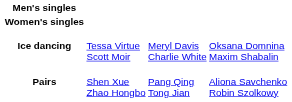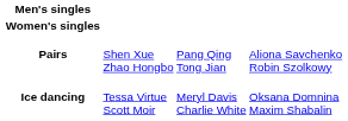 <table>
 <tr>
 <th scope="row">Men's singles<br></th>
 <td></td>
 <td></td>
 <td></td>
 </tr>
 <tr>
 <th scope="row">Women's singles<br></th>
 <td></td>
 <td></td>
 <td></td>
 </tr>
 <tr>
+<th scope="row">Pairs<br></th>
+<td><br><a href='#'>Shen Xue</a><br><a href='#'>Zhao Hongbo</a></td>
+<td><br><a href='#'>Pang Qing</a><br><a href='#'>Tong Jian</a></td>
+<td><br><a href='#'>Aliona Savchenko</a><br><a href='#'>Robin Szolkowy</a></td>
+</tr>
+<tr>
 <th scope="row">Ice dancing<br></th>
 <td><br><a href='#'>Tessa Virtue</a><br><a href='#'>Scott Moir</a></td>
 <td><br><a href='#'>Meryl Davis</a><br><a href='#'>Charlie White</a></td>
 <td><br><a href='#'>Oksana Domnina</a><br><a href='#'>Maxim Shabalin</a></td>
 </tr>
-<tr>
-<th scope="row">Pairs<br></th>
-<td><br><a href='#'>Shen Xue</a><br><a href='#'>Zhao Hongbo</a></td>
-<td><br><a href='#'>Pang Qing</a><br><a href='#'>Tong Jian</a></td>
-<td><br><a href='#'>Aliona Savchenko</a><br><a href='#'>Robin Szolkowy</a></td>
-</tr>
 </table>
